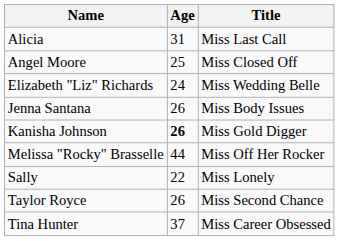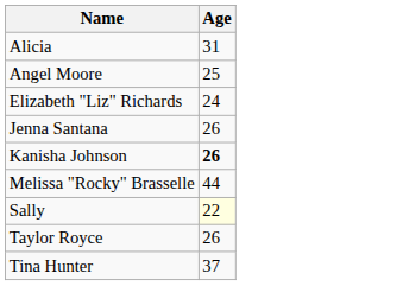 <table class="wikitable sortable">
 <tr>
 <th>Name</th>
 <th>Age</th>
-<th>Title</th>
 </tr>
 <tr>
 <td>Alicia</td>
 <td>31</td>
-<td>Miss Last Call</td>
 </tr>
 <tr>
 <td>Angel Moore</td>
 <td>25</td>
-<td>Miss Closed Off</td>
 </tr>
 <tr>
 <td>Elizabeth "Liz" Richards</td>
 <td>24</td>
-<td>Miss Wedding Belle</td>
 </tr>
 <tr>
 <td>Jenna Santana</td>
 <td>26</td>
-<td>Miss Body Issues</td>
 </tr>
 <tr>
 <td>Kanisha Johnson</td>
 <td><strong>26</strong></td>
-<td>Miss Gold Digger</td>
 </tr>
 <tr>
 <td>Melissa "Rocky" Brasselle</td>
 <td>44</td>
-<td>Miss Off Her Rocker</td>
 </tr>
 <tr>
 <td>Sally</td>
-<td>22</td>
-<td>Miss Lonely</td>
+<td style="background: lightyellow;">22</td>
 </tr>
 <tr>
 <td>Taylor Royce</td>
 <td>26</td>
-<td>Miss Second Chance</td>
 </tr>
 <tr>
 <td>Tina Hunter</td>
 <td>37</td>
-<td>Miss Career Obsessed</td>
 </tr>
 </table>
